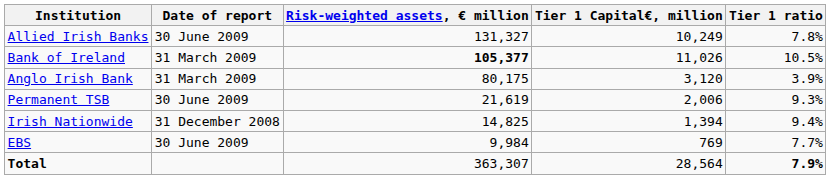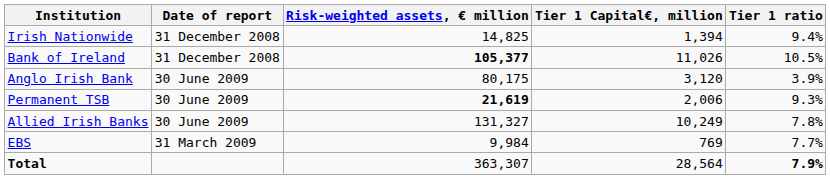 <table class="wikitable">
 <tr>
 <th>Institution</th>
 <th>Date of report</th>
 <th><a href='#'>Risk-weighted assets</a>, € million</th>
 <th>Tier 1 Capital€,  million</th>
 <th>Tier 1 ratio</th>
 </tr>
 <tr>
+<td><a href='#'>Irish Nationwide</a></td>
+<td>31 December 2008</td>
+<td align=right>14,825</td>
+<td align=right>1,394</td>
+<td align=right>9.4%</td>
+</tr>
+<tr>
+<td><a href='#'>Bank of Ireland</a></td>
+<td>31 December 2008</td>
+<td align=right><strong>105,377</strong></td>
+<td align=right>11,026</td>
+<td align=right>10.5%</td>
+</tr>
+<tr>
+<td><a href='#'>Anglo Irish Bank</a></td>
+<td>30 June 2009</td>
+<td align=right>80,175</td>
+<td align=right>3,120</td>
+<td align=right>3.9%</td>
+</tr>
+<tr>
+<td><a href='#'>Permanent TSB</a></td>
+<td>30 June 2009</td>
+<td align=right><strong>21,619</strong></td>
+<td align=right>2,006</td>
+<td align=right>9.3%</td>
+</tr>
+<tr>
 <td><a href='#'>Allied Irish Banks</a></td>
 <td>30 June 2009</td>
 <td align=right>131,327</td>
 <td align=right>10,249</td>
 <td align=right>7.8%</td>
 </tr>
 <tr>
-<td><a href='#'>Bank of Ireland</a></td>
+<td><a href='#'>EBS</a></td>
 <td>31 March 2009</td>
-<td align=right><strong>105,377</strong></td>
-<td align=right>11,026</td>
-<td align=right>10.5%</td>
-</tr>
-<tr>
-<td><a href='#'>Anglo Irish Bank</a></td>
-<td>31 March 2009</td>
-<td align=right>80,175</td>
-<td align=right>3,120</td>
-<td align=right>3.9%</td>
-</tr>
-<tr>
-<td><a href='#'>Permanent TSB</a></td>
-<td>30 June 2009</td>
-<td align=right>21,619</td>
-<td align=right>2,006</td>
-<td align=right>9.3%</td>
-</tr>
-<tr>
-<td><a href='#'>Irish Nationwide</a></td>
-<td>31 December 2008</td>
-<td align=right>14,825</td>
-<td align=right>1,394</td>
-<td align=right>9.4%</td>
-</tr>
-<tr>
-<td><a href='#'>EBS</a></td>
-<td>30 June 2009</td>
 <td align=right>9,984</td>
 <td align=right>769</td>
 <td align=right>7.7%</td>
 </tr>
 <tr>
 <td><strong>Total</strong></td>
 <td></td>
 <td align=right>363,307</td>
 <td align=right>28,564</td>
 <td align=right><strong>7.9%</strong></td>
 </tr>
 </table>
